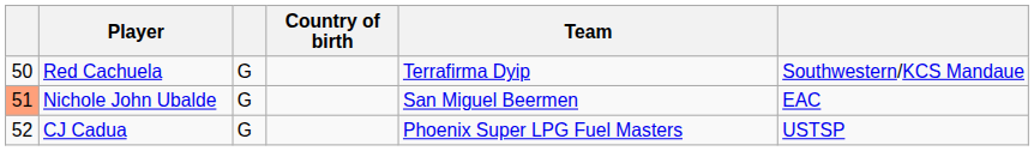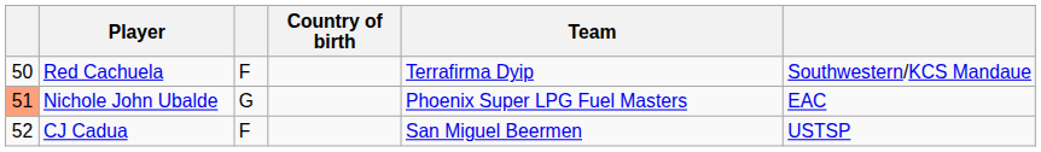 <table class="wikitable plainrowheaders" style="text-align:left; font-size:95%;">
 <tr>
 <th scope="col" style="width:20px;"></th>
 <th scope="col" style="width:150px;">Player</th>
 <th scope="col" style="width:20px;"></th>
 <th scope="col" style="width:100px;">Country of birth</th>
 <th scope="col" style="width:300px;">Team</th>
 <th scope="col"></th>
 </tr>
 <tr>
 <td align=center>50</td>
 <td><a href='#'>Red Cachuela</a></td>
-<td>G</td>
+<td>F</td>
 <td></td>
 <td><a href='#'>Terrafirma Dyip</a></td>
 <td><a href='#'>Southwestern</a>/<a href='#'>KCS Mandaue</a> </td>
 </tr>
 <tr>
 <td align=center style="background: lightsalmon;">51</td>
 <td><a href='#'>Nichole John Ubalde</a></td>
 <td>G</td>
 <td></td>
-<td><a href='#'>San Miguel Beermen</a></td>
+<td><a href='#'>Phoenix Super LPG Fuel Masters</a></td>
 <td><a href='#'>EAC</a></td>
 </tr>
 <tr>
 <td align=center>52</td>
 <td><a href='#'>CJ Cadua</a></td>
-<td>G</td>
+<td>F</td>
 <td></td>
-<td><a href='#'>Phoenix Super LPG Fuel Masters</a></td>
+<td><a href='#'>San Miguel Beermen</a></td>
 <td><a href='#'>USTSP</a></td>
 </tr>
 </table>
